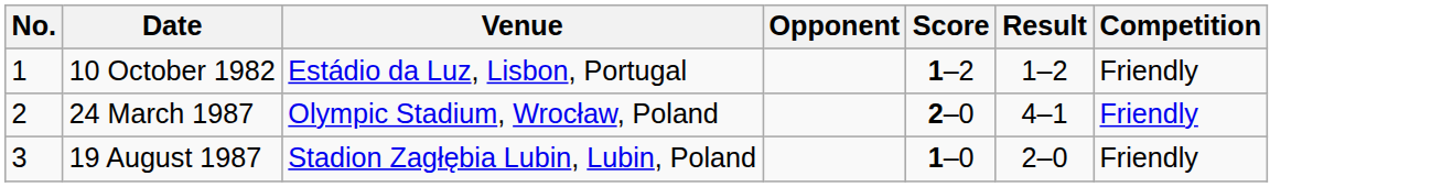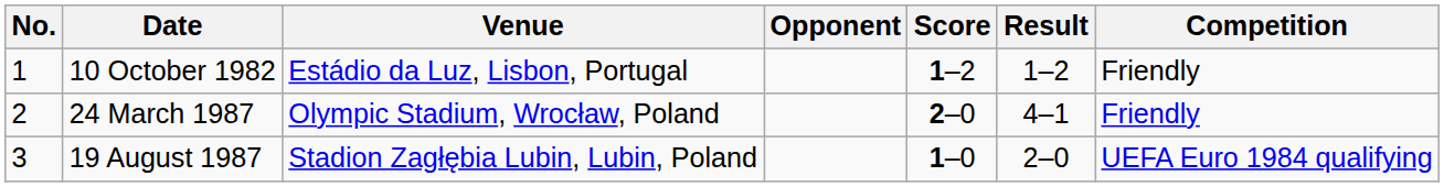 <table class="wikitable plainrowheaders">
 <tr>
 <th>No.</th>
 <th>Date</th>
 <th>Venue</th>
 <th>Opponent</th>
 <th>Score</th>
 <th>Result</th>
 <th>Competition</th>
 </tr>
 <tr>
 <td>1</td>
 <td>10 October 1982</td>
 <td><a href='#'>Estádio da Luz</a>, <a href='#'>Lisbon</a>, Portugal</td>
 <td></td>
 <td align=center><strong>1</strong>–2</td>
 <td align="center">1–2</td>
 <td>Friendly</td>
 </tr>
 <tr>
 <td>2</td>
 <td>24 March 1987</td>
 <td><a href='#'>Olympic Stadium</a>, <a href='#'>Wrocław</a>, Poland</td>
 <td></td>
 <td align=center><strong>2</strong>–0</td>
 <td align="center">4–1</td>
 <td><a href='#'>Friendly</a></td>
 </tr>
 <tr>
 <td>3</td>
 <td>19 August 1987</td>
 <td><a href='#'>Stadion Zagłębia Lubin</a>, <a href='#'>Lubin</a>, Poland</td>
 <td></td>
 <td align=center><strong>1</strong>–0</td>
 <td align="center">2–0</td>
-<td>Friendly</td>
+<td><a href='#'>UEFA Euro 1984 qualifying</a></td>
 </tr>
 </table>
